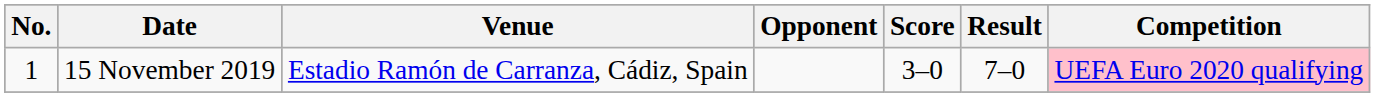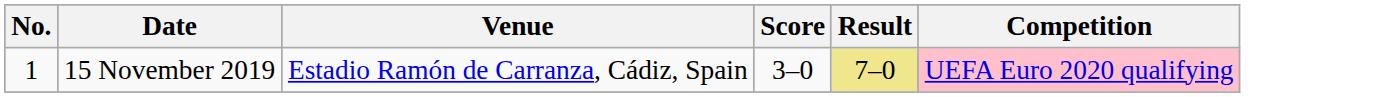 <table class="wikitable">
 <tr>
 <th>No.</th>
 <th>Date</th>
 <th>Venue</th>
-<th>Opponent</th>
 <th>Score</th>
 <th>Result</th>
 <th>Competition</th>
 </tr>
 <tr>
 <td align=center>1</td>
 <td>15 November 2019</td>
 <td><a href='#'>Estadio Ramón de Carranza</a>, Cádiz, Spain</td>
-<td></td>
 <td align=center>3–0</td>
-<td align=center>7–0</td>
+<td align=center style="background: khaki;">7–0</td>
 <td style="background: pink;"><a href='#'>UEFA Euro 2020 qualifying</a></td>
 </tr>
 </table>
